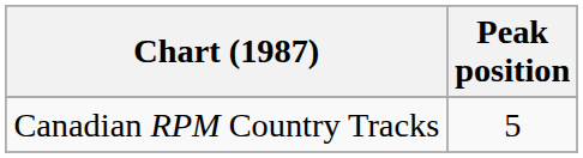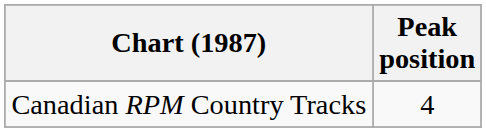 <table class="wikitable sortable">
 <tr>
 <th>Chart (1987)</th>
 <th>Peak<br>position</th>
 </tr>
 <tr>
 </tr>
 <tr>
 <td>Canadian <em>RPM</em> Country Tracks</td>
-<td align="center">5</td>
+<td align="center">4</td>
 </tr>
 </table>
